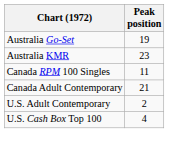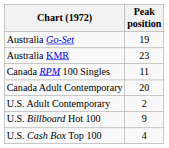 <table class="wikitable sortable">
 <tr>
 <th>Chart (1972)</th>
 <th>Peak<br>position</th>
 </tr>
 <tr>
 <td>Australia <em><a href='#'>Go-Set</a></em></td>
 <td style="text-align:center;">19</td>
 </tr>
 <tr>
 <td>Australia <a href='#'>KMR</a></td>
 <td style="text-align:center;">23</td>
 </tr>
 <tr>
 <td>Canada <a href='#'><em>RPM</em></a> 100 Singles</td>
 <td style="text-align:center;">11</td>
 </tr>
 <tr>
 <td>Canada Adult Contemporary</td>
-<td style="text-align:center;">21</td>
+<td style="text-align:center;">20</td>
 </tr>
 <tr>
 <td>U.S. Adult Contemporary</td>
 <td style="text-align:center;">2</td>
 </tr>
 <tr>
+<td>U.S. <em>Billboard</em> Hot 100</td>
+<td style="text-align:center;">9</td>
+</tr>
+<tr>
 <td>U.S. <em>Cash Box</em> Top 100 </td>
 <td style="text-align:center;">4</td>
 </tr>
 </table>
